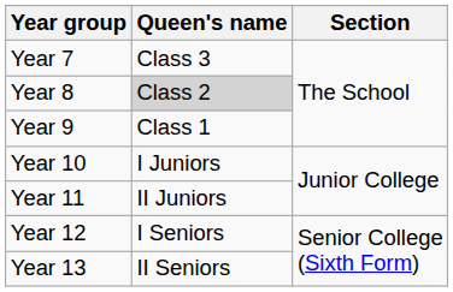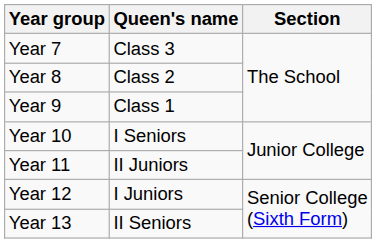 <table class="wikitable">
 <tr>
 <th>Year group</th>
 <th>Queen's name</th>
 <th>Section</th>
 </tr>
 <tr>
 <td>Year 7</td>
 <td>Class 3</td>
 <td rowspan="3">The School</td>
 </tr>
 <tr>
 <td>Year 8</td>
-<td style="background: lightgrey;">Class 2</td>
+<td>Class 2</td>
 </tr>
 <tr>
 <td>Year 9</td>
 <td>Class 1</td>
 </tr>
 <tr>
 <td>Year 10</td>
-<td>I Juniors</td>
+<td>I Seniors</td>
 <td rowspan="2">Junior College</td>
 </tr>
 <tr>
 <td>Year 11</td>
 <td>II Juniors</td>
 </tr>
 <tr>
 <td>Year 12</td>
-<td>I Seniors</td>
+<td>I Juniors</td>
 <td rowspan="2">Senior College<br>(<a href='#'>Sixth Form</a>)</td>
 </tr>
 <tr>
 <td>Year 13</td>
 <td>II Seniors</td>
 </tr>
 </table>
